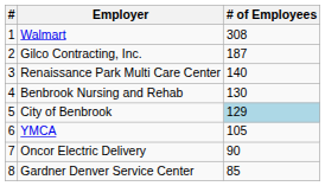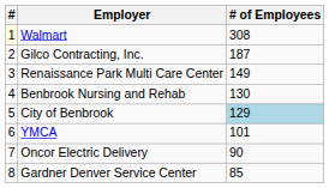 <table class="wikitable" border="1">
 <tr>
 <th>#</th>
 <th>Employer</th>
 <th># of Employees</th>
 </tr>
 <tr>
-<td>1</td>
+<td style="background: lightyellow;">1</td>
 <td><a href='#'>Walmart</a></td>
 <td>308</td>
 </tr>
 <tr>
 <td>2</td>
 <td>Gilco Contracting, Inc.</td>
 <td>187</td>
 </tr>
 <tr>
 <td>3</td>
 <td>Renaissance Park Multi Care Center</td>
-<td>140</td>
+<td>149</td>
 </tr>
 <tr>
 <td>4</td>
 <td>Benbrook Nursing and Rehab</td>
 <td>130</td>
 </tr>
 <tr>
 <td>5</td>
 <td>City of Benbrook</td>
 <td style="background: lightblue;">129</td>
 </tr>
 <tr>
 <td>6</td>
 <td><a href='#'>YMCA</a></td>
-<td>105</td>
+<td>101</td>
 </tr>
 <tr>
 <td>7</td>
 <td>Oncor Electric Delivery</td>
 <td>90</td>
 </tr>
 <tr>
 <td>8</td>
 <td>Gardner Denver Service Center</td>
 <td>85</td>
 </tr>
 </table>
